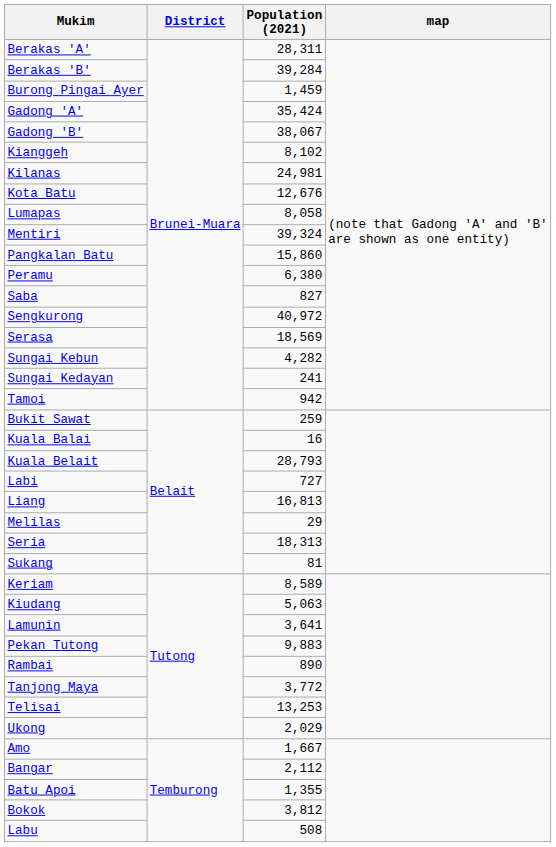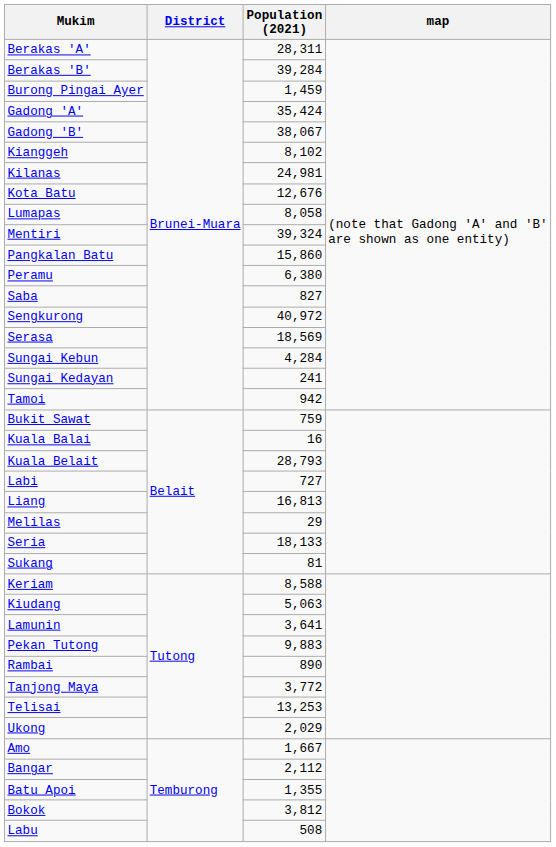 <table class="wikitable sortable">
 <tr>
 <th>Mukim</th>
 <th><a href='#'>District</a></th>
 <th>Population<br>(2021)</th>
 <th>map</th>
 </tr>
 <tr>
 <td><a href='#'>Berakas 'A'</a></td>
 <td rowspan=18><a href='#'>Brunei-Muara</a></td>
 <td align=right>28,311</td>
 <td rowspan=18><br>(note that Gadong 'A' and 'B'<br>are shown as one entity)</td>
 </tr>
 <tr>
 <td><a href='#'>Berakas 'B'</a></td>
 <td align=right>39,284</td>
 </tr>
 <tr>
 <td><a href='#'>Burong Pingai Ayer</a></td>
 <td align=right>1,459</td>
 </tr>
 <tr>
 <td><a href='#'>Gadong 'A'</a></td>
 <td align=right>35,424</td>
 </tr>
 <tr>
 <td><a href='#'>Gadong 'B'</a></td>
 <td align=right>38,067</td>
 </tr>
 <tr>
 <td><a href='#'>Kianggeh</a></td>
 <td align=right>8,102</td>
 </tr>
 <tr>
 <td><a href='#'>Kilanas</a></td>
 <td align=right>24,981</td>
 </tr>
 <tr>
 <td><a href='#'>Kota Batu</a></td>
 <td align=right>12,676</td>
 </tr>
 <tr>
 <td><a href='#'>Lumapas</a></td>
 <td align=right>8,058</td>
 </tr>
 <tr>
 <td><a href='#'>Mentiri</a></td>
 <td align=right>39,324</td>
 </tr>
 <tr>
 <td><a href='#'>Pangkalan Batu</a></td>
 <td align=right>15,860</td>
 </tr>
 <tr>
 <td><a href='#'>Peramu</a></td>
 <td align=right>6,380</td>
 </tr>
 <tr>
 <td><a href='#'>Saba</a></td>
 <td align=right>827</td>
 </tr>
 <tr>
 <td><a href='#'>Sengkurong</a></td>
 <td align=right>40,972</td>
 </tr>
 <tr>
 <td><a href='#'>Serasa</a></td>
 <td align=right>18,569</td>
 </tr>
 <tr>
 <td><a href='#'>Sungai Kebun</a></td>
-<td align=right>4,282</td>
+<td align=right>4,284</td>
 </tr>
 <tr>
 <td><a href='#'>Sungai Kedayan</a></td>
 <td align=right>241</td>
 </tr>
 <tr>
 <td><a href='#'>Tamoi</a></td>
 <td align=right>942</td>
 </tr>
 <tr>
 <td><a href='#'>Bukit Sawat</a></td>
 <td rowspan=8><a href='#'>Belait</a></td>
-<td align=right>259</td>
+<td align=right>759</td>
 <td rowspan=8></td>
 </tr>
 <tr>
 <td><a href='#'>Kuala Balai</a></td>
 <td align=right>16</td>
 </tr>
 <tr>
 <td><a href='#'>Kuala Belait</a></td>
 <td align=right>28,793</td>
 </tr>
 <tr>
 <td><a href='#'>Labi</a></td>
 <td align=right>727</td>
 </tr>
 <tr>
 <td><a href='#'>Liang</a></td>
 <td align=right>16,813</td>
 </tr>
 <tr>
 <td><a href='#'>Melilas</a></td>
 <td align=right>29</td>
 </tr>
 <tr>
 <td><a href='#'>Seria</a></td>
-<td align=right>18,313</td>
+<td align=right>18,133</td>
 </tr>
 <tr>
 <td><a href='#'>Sukang</a></td>
 <td align=right>81</td>
 </tr>
 <tr>
 <td><a href='#'>Keriam</a></td>
 <td rowspan=8><a href='#'>Tutong</a></td>
-<td align=right>8,589</td>
+<td align=right>8,588</td>
 <td rowspan=8></td>
 </tr>
 <tr>
 <td><a href='#'>Kiudang</a></td>
 <td align=right>5,063</td>
 </tr>
 <tr>
 <td><a href='#'>Lamunin</a></td>
 <td align=right>3,641</td>
 </tr>
 <tr>
 <td><a href='#'>Pekan Tutong</a></td>
 <td align=right>9,883</td>
 </tr>
 <tr>
 <td><a href='#'>Rambai</a></td>
 <td align=right>890</td>
 </tr>
 <tr>
 <td><a href='#'>Tanjong Maya</a></td>
 <td align=right>3,772</td>
 </tr>
 <tr>
 <td><a href='#'>Telisai</a></td>
 <td align=right>13,253</td>
 </tr>
 <tr>
 <td><a href='#'>Ukong</a></td>
 <td align=right>2,029</td>
 </tr>
 <tr>
 <td><a href='#'>Amo</a></td>
 <td rowspan=5><a href='#'>Temburong</a></td>
 <td align=right>1,667</td>
 <td rowspan=5></td>
 </tr>
 <tr>
 <td><a href='#'>Bangar</a></td>
 <td align=right>2,112</td>
 </tr>
 <tr>
 <td><a href='#'>Batu Apoi</a></td>
 <td align=right>1,355</td>
 </tr>
 <tr>
 <td><a href='#'>Bokok</a></td>
 <td align=right>3,812</td>
 </tr>
 <tr>
 <td><a href='#'>Labu</a></td>
 <td align=right>508</td>
 </tr>
 </table>
